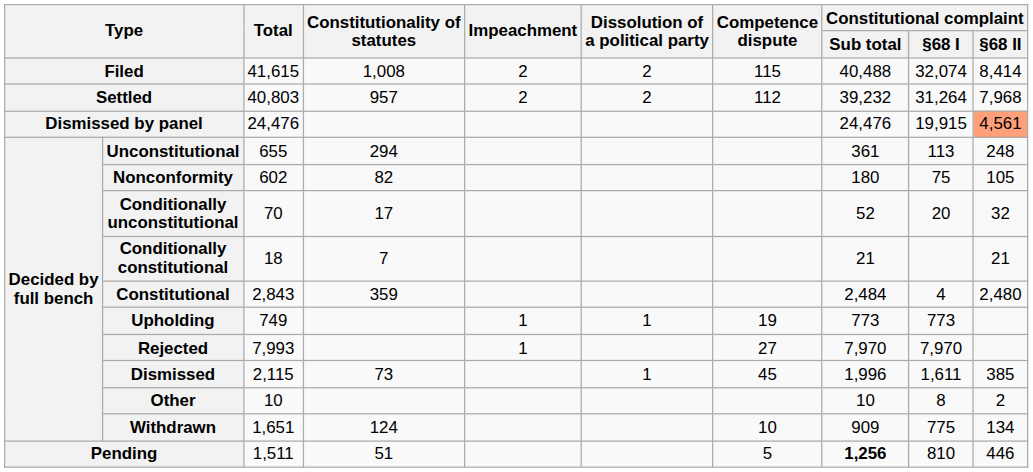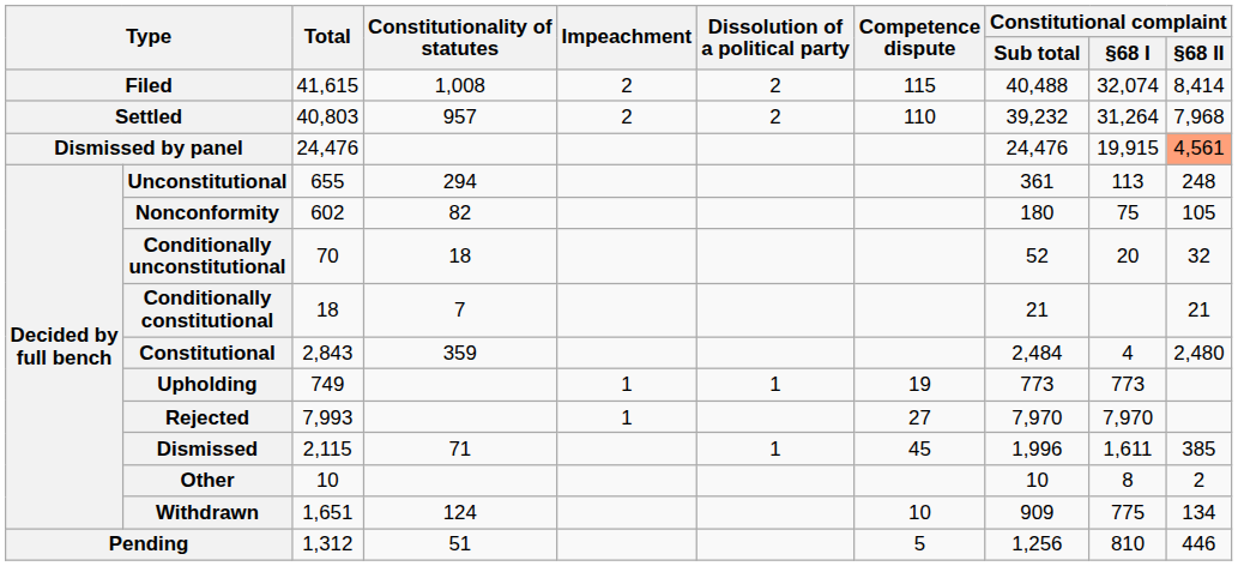 <table class="wikitable sortable mw-collapse" style="font-size:85%; text-align:center">
 <tr>
 <th colspan="2" rowspan="2">Type</th>
 <th rowspan="2">Total</th>
 <th rowspan="2">Constitutionality of<br>statutes</th>
 <th rowspan="2">Impeachment</th>
 <th rowspan="2">Dissolution of<br> a political party</th>
 <th rowspan="2">Competence<br>dispute</th>
 <th colspan="3">Constitutional complaint</th>
 </tr>
 <tr>
 <th>Sub total</th>
 <th>§68 I</th>
 <th>§68 II</th>
 </tr>
 <tr>
 <th colspan="2">Filed</th>
 <td>41,615</td>
 <td>1,008</td>
 <td>2</td>
 <td>2</td>
 <td>115</td>
 <td>40,488</td>
 <td>32,074</td>
 <td>8,414</td>
 </tr>
 <tr>
 <th colspan="2">Settled</th>
 <td>40,803</td>
 <td>957</td>
 <td>2</td>
 <td>2</td>
-<td>112</td>
+<td>110</td>
 <td>39,232</td>
 <td>31,264</td>
 <td>7,968</td>
 </tr>
 <tr>
 <th colspan="2">Dismissed by panel</th>
 <td>24,476</td>
 <td></td>
 <td></td>
 <td></td>
 <td></td>
 <td>24,476</td>
 <td>19,915</td>
 <td style="background: lightsalmon;">4,561</td>
 </tr>
 <tr>
 <th rowspan="10">Decided by<br>full bench</th>
 <th>Unconstitutional</th>
 <td>655</td>
 <td>294</td>
 <td></td>
 <td></td>
 <td></td>
 <td>361</td>
 <td>113</td>
 <td>248</td>
 </tr>
 <tr>
 <th>Nonconformity</th>
 <td>602</td>
 <td>82</td>
 <td></td>
 <td></td>
 <td></td>
 <td>180</td>
 <td>75</td>
 <td>105</td>
 </tr>
 <tr>
 <th>Conditionally <br>unconstitutional</th>
 <td>70</td>
-<td>17</td>
+<td>18</td>
 <td></td>
 <td></td>
 <td></td>
 <td>52</td>
 <td>20</td>
 <td>32</td>
 </tr>
 <tr>
 <th>Conditionally<br>constitutional</th>
 <td>18</td>
 <td>7</td>
 <td></td>
 <td></td>
 <td></td>
 <td>21</td>
 <td></td>
 <td>21</td>
 </tr>
 <tr>
 <th>Constitutional</th>
 <td>2,843</td>
 <td>359</td>
 <td></td>
 <td></td>
 <td></td>
 <td>2,484</td>
 <td>4</td>
 <td>2,480</td>
 </tr>
 <tr>
 <th>Upholding</th>
 <td>749</td>
 <td></td>
 <td>1</td>
 <td>1</td>
 <td>19</td>
 <td>773</td>
 <td>773</td>
 <td></td>
 </tr>
 <tr>
 <th>Rejected</th>
 <td>7,993</td>
 <td></td>
 <td>1</td>
 <td></td>
 <td>27</td>
 <td>7,970</td>
 <td>7,970</td>
 <td></td>
 </tr>
 <tr>
 <th>Dismissed</th>
 <td>2,115</td>
-<td>73</td>
+<td>71</td>
 <td></td>
 <td>1</td>
 <td>45</td>
 <td>1,996</td>
 <td>1,611</td>
 <td>385</td>
 </tr>
 <tr>
 <th>Other</th>
 <td>10</td>
 <td></td>
 <td></td>
 <td></td>
 <td></td>
 <td>10</td>
 <td>8</td>
 <td>2</td>
 </tr>
 <tr>
 <th>Withdrawn</th>
 <td>1,651</td>
 <td>124</td>
 <td></td>
 <td></td>
 <td>10</td>
 <td>909</td>
 <td>775</td>
 <td>134</td>
 </tr>
 <tr>
 <th colspan="2">Pending</th>
-<td>1,511</td>
+<td>1,312</td>
 <td>51</td>
 <td></td>
 <td></td>
 <td>5</td>
-<td><strong>1,256</strong></td>
+<td>1,256</td>
 <td>810</td>
 <td>446</td>
 </tr>
 </table>
